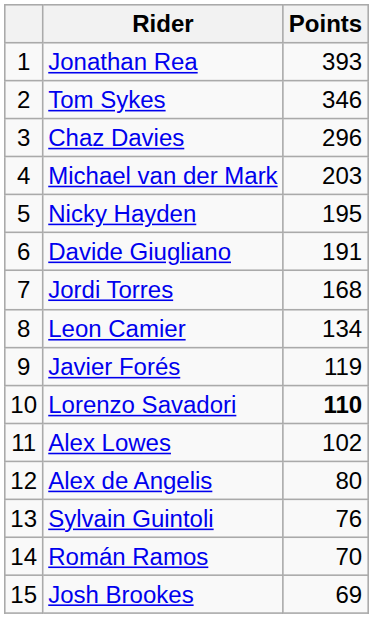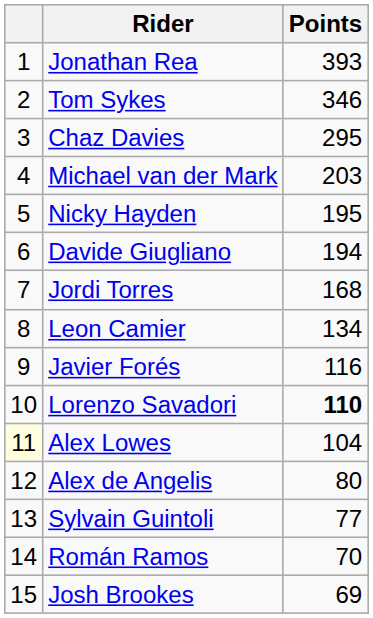 <table class="wikitable" style="font-size: 95%;">
 <tr>
 <th></th>
 <th>Rider</th>
 <th>Points</th>
 </tr>
 <tr>
 <td align=center>1</td>
 <td> <a href='#'>Jonathan Rea</a></td>
 <td align=right>393</td>
 </tr>
 <tr>
 <td align=center>2</td>
 <td> <a href='#'>Tom Sykes</a></td>
 <td align=right>346</td>
 </tr>
 <tr>
 <td align=center>3</td>
 <td> <a href='#'>Chaz Davies</a></td>
-<td align=right>296</td>
+<td align=right>295</td>
 </tr>
 <tr>
 <td align=center>4</td>
 <td> <a href='#'>Michael van der Mark</a></td>
 <td align=right>203</td>
 </tr>
 <tr>
 <td align=center>5</td>
 <td> <a href='#'>Nicky Hayden</a></td>
 <td align=right>195</td>
 </tr>
 <tr>
 <td align=center>6</td>
 <td> <a href='#'>Davide Giugliano</a></td>
-<td align=right>191</td>
+<td align=right>194</td>
 </tr>
 <tr>
 <td align=center>7</td>
 <td> <a href='#'>Jordi Torres</a></td>
 <td align=right>168</td>
 </tr>
 <tr>
 <td align=center>8</td>
 <td> <a href='#'>Leon Camier</a></td>
 <td align=right>134</td>
 </tr>
 <tr>
 <td align=center>9</td>
 <td> <a href='#'>Javier Forés</a></td>
-<td align=right>119</td>
+<td align=right>116</td>
 </tr>
 <tr>
 <td align=center>10</td>
 <td> <a href='#'>Lorenzo Savadori</a></td>
 <td align=right><strong>110</strong></td>
 </tr>
 <tr>
-<td align=center>11</td>
+<td align=center style="background: lightyellow;">11</td>
 <td> <a href='#'>Alex Lowes</a></td>
-<td align=right>102</td>
+<td align=right>104</td>
 </tr>
 <tr>
 <td align=center>12</td>
 <td> <a href='#'>Alex de Angelis</a></td>
 <td align=right>80</td>
 </tr>
 <tr>
 <td align=center>13</td>
 <td> <a href='#'>Sylvain Guintoli</a></td>
-<td align=right>76</td>
+<td align=right>77</td>
 </tr>
 <tr>
 <td align=center>14</td>
 <td> <a href='#'>Román Ramos</a></td>
 <td align=right>70</td>
 </tr>
 <tr>
 <td align=center>15</td>
 <td> <a href='#'>Josh Brookes</a></td>
 <td align=right>69</td>
 </tr>
 </table>
